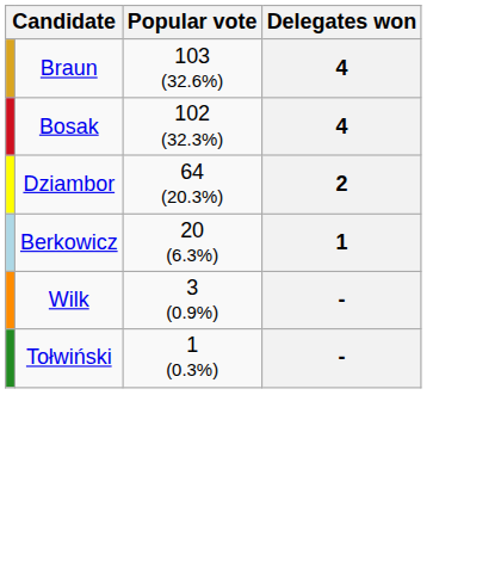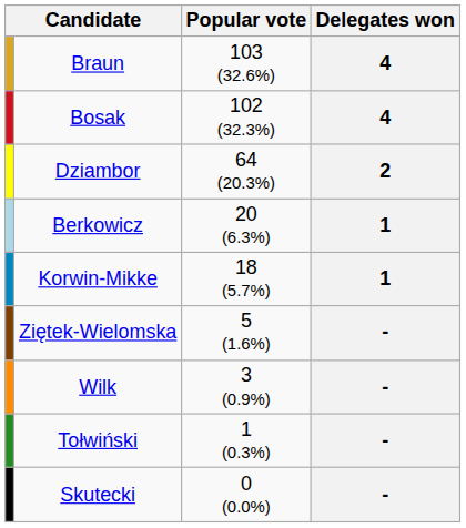 <table class="wikitable sortable" style="text-align:center;">
 <tr>
 <th colspan=2>Candidate</th>
 <th>Popular vote</th>
 <th>Delegates won</th>
 </tr>
 <tr>
 <td style="background:#DAA520;"></td>
 <td><a href='#'>Braun</a></td>
 <td>103<br><small>(32.6%)</small></td>
 <th scope="row" data-sort-value="4">4</th>
 </tr>
 <tr>
 <td style="background:#CF1020;"></td>
 <td><a href='#'>Bosak</a></td>
 <td>102<br><small>(32.3%)</small></td>
 <th scope="row" data-sort-value="4">4</th>
 </tr>
 <tr>
 <td style="background:#FFFF00;"></td>
 <td><a href='#'>Dziambor</a></td>
 <td>64<br><small>(20.3%)</small></td>
 <th scope="row" data-sort-value="2">2</th>
 </tr>
 <tr>
 <td style="background:#ADD8E6;"></td>
 <td><a href='#'>Berkowicz</a></td>
 <td>20<br><small>(6.3%)</small></td>
 <th scope="row" data-sort-value="1">1</th>
 </tr>
 <tr>
+<td style="background:#0087BD;"></td>
+<td><a href='#'>Korwin-Mikke</a></td>
+<td>18<br><small>(5.7%)</small></td>
+<th scope="row" data-sort-value="1">1</th>
+</tr>
+<tr>
+<td style="background:#7B3F00;"></td>
+<td><a href='#'>Ziętek-Wielomska</a></td>
+<td>5<br><small>(1.6%)</small></td>
+<th scope="row" data-sort-value="-">-</th>
+</tr>
+<tr>
 <td style="background:#FF8C00;"></td>
 <td><a href='#'>Wilk</a></td>
 <td>3<br><small>(0.9%)</small></td>
 <th scope="row" data-sort-value="-">-</th>
 </tr>
 <tr>
 <td style="background:#228B22;"></td>
 <td><a href='#'>Tołwiński</a></td>
 <td>1<br><small>(0.3%)</small></td>
 <th scope="row" data-sort-value="-">-</th>
 </tr>
+<tr>
+<td style="background:#000000;"></td>
+<td><a href='#'>Skutecki</a></td>
+<td>0<br><small>(0.0%)</small></td>
+<th scope="row" data-sort-value="-">-</th>
+</tr>
 </table>
